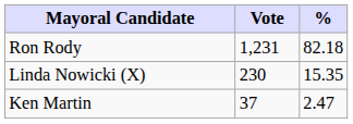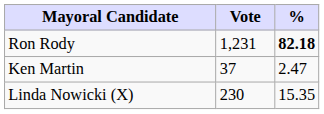 <table class="wikitable">
 <tr>
 <th style="background:#ddf; width:200px;">Mayoral Candidate </th>
 <th style="background:#ddf; width:50px;">Vote</th>
 <th style="background:#ddf; width:30px;">%</th>
 </tr>
 <tr>
 <td>Ron Rody</td>
 <td>1,231</td>
-<td>82.18</td>
+<td><strong>82.18</strong></td>
+</tr>
+<tr>
+<td>Ken Martin</td>
+<td>37</td>
+<td>2.47</td>
 </tr>
 <tr>
 <td>Linda Nowicki (X)</td>
 <td>230</td>
 <td>15.35</td>
 </tr>
-<tr>
-<td>Ken Martin</td>
-<td>37</td>
-<td>2.47</td>
-</tr>
 </table>
